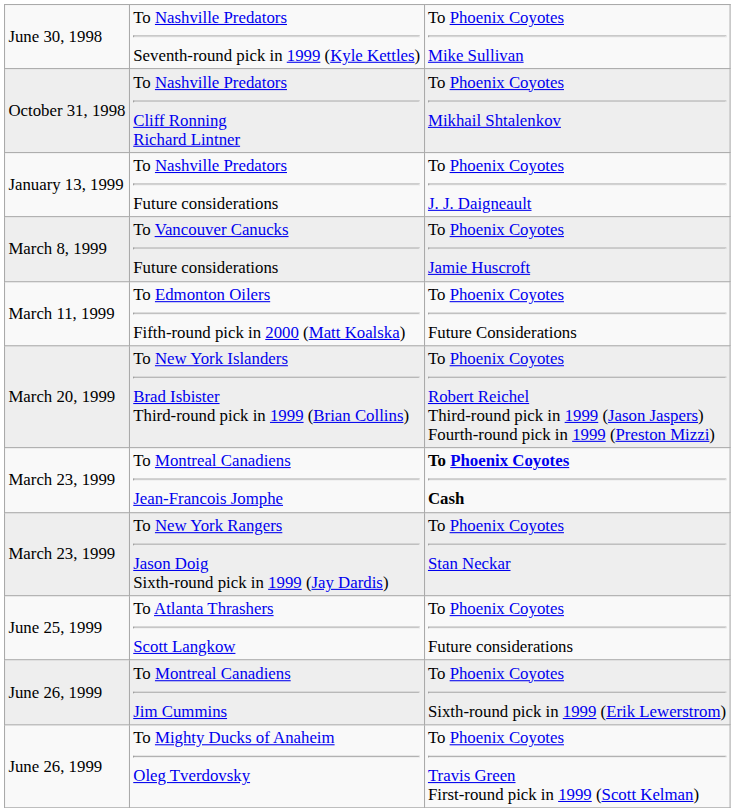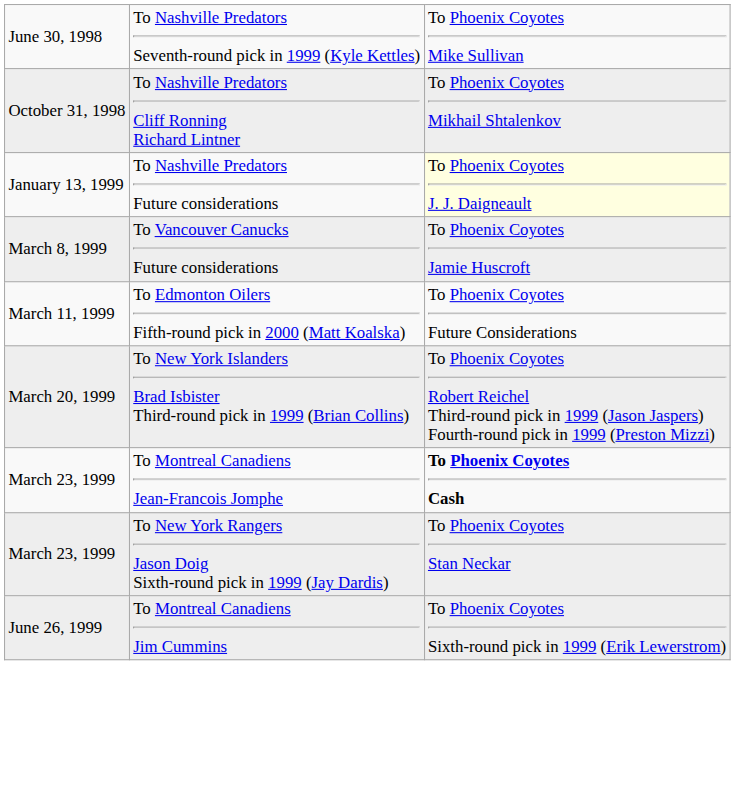 <table class="wikitable">
 <tr>
 <td>June 30, 1998</td>
 <td valign="top">To <a href='#'>Nashville Predators</a><hr>Seventh-round pick in <a href='#'>1999</a> (<a href='#'>Kyle Kettles</a>)</td>
 <td valign="top">To <a href='#'>Phoenix Coyotes</a><hr><a href='#'>Mike Sullivan</a></td>
 </tr>
 <tr bgcolor="#eeeeee">
 <td>October 31, 1998</td>
 <td valign="top">To <a href='#'>Nashville Predators</a><hr><a href='#'>Cliff Ronning</a> <br> <a href='#'>Richard Lintner</a></td>
 <td valign="top">To <a href='#'>Phoenix Coyotes</a><hr><a href='#'>Mikhail Shtalenkov</a></td>
 </tr>
 <tr>
 <td>January 13, 1999</td>
 <td valign="top">To <a href='#'>Nashville Predators</a><hr>Future considerations</td>
-<td valign="top">To <a href='#'>Phoenix Coyotes</a><hr><a href='#'>J. J. Daigneault</a></td>
+<td valign="top" style="background: lightyellow;">To <a href='#'>Phoenix Coyotes</a><hr><a href='#'>J. J. Daigneault</a></td>
 </tr>
 <tr bgcolor="#eeeeee">
 <td>March 8, 1999</td>
 <td valign="top">To <a href='#'>Vancouver Canucks</a><hr>Future considerations</td>
 <td valign="top">To <a href='#'>Phoenix Coyotes</a><hr><a href='#'>Jamie Huscroft</a></td>
 </tr>
 <tr>
 <td>March 11, 1999</td>
 <td valign="top">To <a href='#'>Edmonton Oilers</a><hr>Fifth-round pick in <a href='#'>2000</a> (<a href='#'>Matt Koalska</a>)</td>
 <td valign="top">To <a href='#'>Phoenix Coyotes</a><hr>Future Considerations</td>
 </tr>
 <tr bgcolor="#eeeeee">
 <td>March 20, 1999</td>
 <td valign="top">To <a href='#'>New York Islanders</a><hr><a href='#'>Brad Isbister</a> <br>Third-round pick in <a href='#'>1999</a> (<a href='#'>Brian Collins</a>)</td>
 <td valign="top">To <a href='#'>Phoenix Coyotes</a><hr><a href='#'>Robert Reichel</a> <br>Third-round pick in <a href='#'>1999</a> (<a href='#'>Jason Jaspers</a>) <br>Fourth-round pick in <a href='#'>1999</a> (<a href='#'>Preston Mizzi</a>)</td>
 </tr>
 <tr>
 <td>March 23, 1999</td>
 <td valign="top">To <a href='#'>Montreal Canadiens</a><hr><a href='#'>Jean-Francois Jomphe</a></td>
 <td valign="top"><strong>To <a href='#'>Phoenix Coyotes</a><hr>Cash</strong></td>
 </tr>
 <tr bgcolor="#eeeeee">
 <td>March 23, 1999</td>
 <td valign="top">To <a href='#'>New York Rangers</a><hr><a href='#'>Jason Doig</a> <br>Sixth-round pick in <a href='#'>1999</a> (<a href='#'>Jay Dardis</a>)</td>
 <td valign="top">To <a href='#'>Phoenix Coyotes</a><hr><a href='#'>Stan Neckar</a></td>
 </tr>
-<tr>
-<td>June 25, 1999</td>
-<td valign="top">To <a href='#'>Atlanta Thrashers</a><hr><a href='#'>Scott Langkow</a></td>
-<td valign="top">To <a href='#'>Phoenix Coyotes</a><hr>Future considerations</td>
-</tr>
 <tr bgcolor="#eeeeee">
 <td>June 26, 1999</td>
 <td valign="top">To <a href='#'>Montreal Canadiens</a><hr><a href='#'>Jim Cummins</a></td>
 <td valign="top">To <a href='#'>Phoenix Coyotes</a><hr>Sixth-round pick in <a href='#'>1999</a> (<a href='#'>Erik Lewerstrom</a>)</td>
 </tr>
-<tr>
-<td>June 26, 1999</td>
-<td valign="top">To <a href='#'>Mighty Ducks of Anaheim</a><hr><a href='#'>Oleg Tverdovsky</a></td>
-<td valign="top">To <a href='#'>Phoenix Coyotes</a><hr><a href='#'>Travis Green</a> <br>First-round pick in <a href='#'>1999</a> (<a href='#'>Scott Kelman</a>)</td>
-</tr>
 </table>
